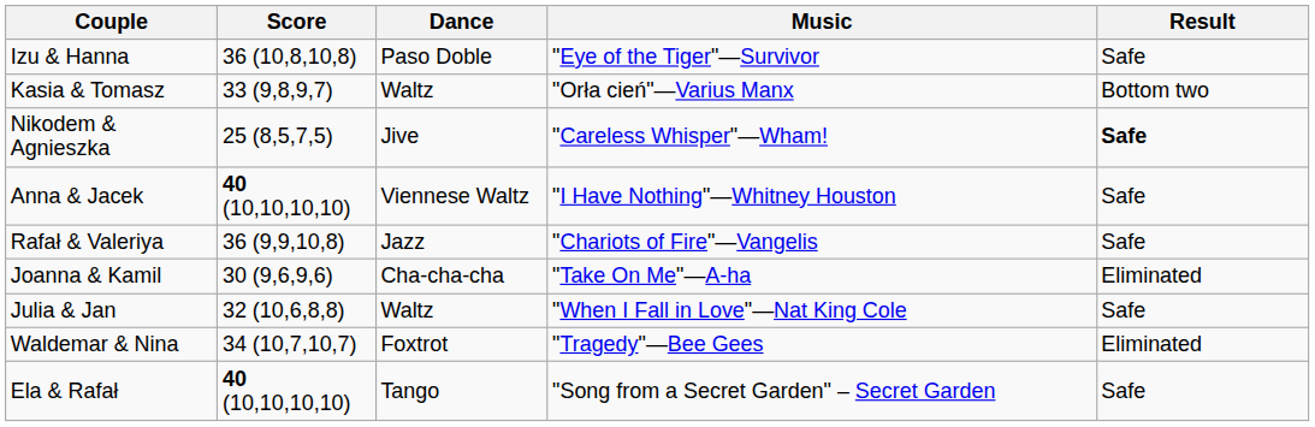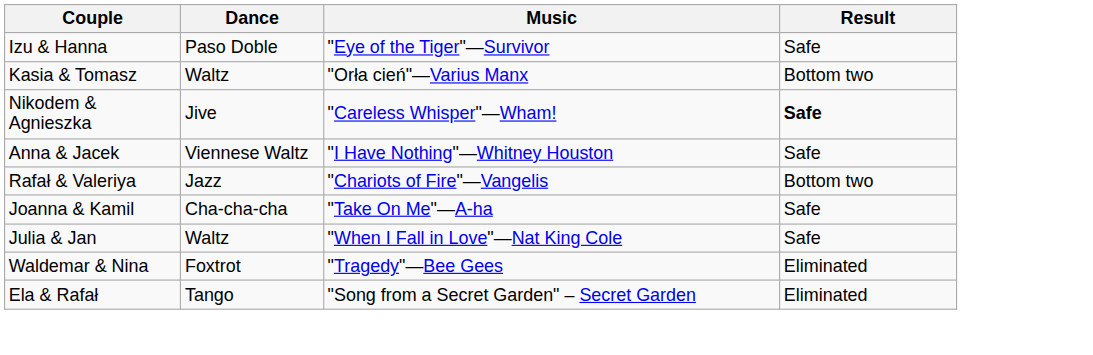 <table class="wikitable">
 <tr>
 <th width="150">Couple</th>
-<th width="110">Score</th>
 <th width="120">Dance</th>
 <th width="400">Music</th>
 <th width="150">Result</th>
 </tr>
 <tr>
 <td>Izu & Hanna</td>
-<td>36 (10,8,10,8)</td>
 <td>Paso Doble</td>
 <td>"<a href='#'>Eye of the Tiger</a>"—<a href='#'>Survivor</a></td>
 <td>Safe</td>
 </tr>
 <tr>
 <td>Kasia & Tomasz</td>
-<td>33 (9,8,9,7)</td>
 <td>Waltz</td>
 <td>"Orła cień"—<a href='#'>Varius Manx</a></td>
 <td>Bottom two</td>
 </tr>
 <tr>
 <td>Nikodem & Agnieszka</td>
-<td>25 (8,5,7,5)</td>
 <td>Jive</td>
 <td>"<a href='#'>Careless Whisper</a>"—<a href='#'>Wham!</a></td>
 <td><strong>Safe</strong></td>
 </tr>
 <tr>
 <td>Anna & Jacek</td>
-<td><strong>40</strong> (10,10,10,10)</td>
 <td>Viennese Waltz</td>
 <td>"<a href='#'>I Have Nothing</a>"—<a href='#'>Whitney Houston</a></td>
 <td>Safe</td>
 </tr>
 <tr>
 <td>Rafał & Valeriya</td>
-<td>36 (9,9,10,8)</td>
 <td>Jazz</td>
 <td>"<a href='#'>Chariots of Fire</a>"—<a href='#'>Vangelis</a></td>
+<td>Bottom two</td>
+</tr>
+<tr>
+<td>Joanna & Kamil</td>
+<td>Cha-cha-cha</td>
+<td>"<a href='#'>Take On Me</a>"—<a href='#'>A-ha</a></td>
 <td>Safe</td>
 </tr>
 <tr>
-<td>Joanna & Kamil</td>
-<td>30 (9,6,9,6)</td>
-<td>Cha-cha-cha</td>
-<td>"<a href='#'>Take On Me</a>"—<a href='#'>A-ha</a></td>
-<td>Eliminated</td>
-</tr>
-<tr>
 <td>Julia & Jan</td>
-<td>32 (10,6,8,8)</td>
 <td>Waltz</td>
 <td>"<a href='#'>When I Fall in Love</a>"—<a href='#'>Nat King Cole</a></td>
 <td>Safe</td>
 </tr>
 <tr>
 <td>Waldemar & Nina</td>
-<td>34 (10,7,10,7)</td>
 <td>Foxtrot</td>
 <td>"<a href='#'>Tragedy</a>"—<a href='#'>Bee Gees</a></td>
 <td>Eliminated</td>
 </tr>
 <tr>
 <td>Ela & Rafał</td>
-<td><strong>40</strong> (10,10,10,10)</td>
 <td>Tango</td>
 <td>"Song from a Secret Garden" – <a href='#'>Secret Garden</a></td>
-<td>Safe</td>
+<td>Eliminated</td>
 </tr>
 </table>
